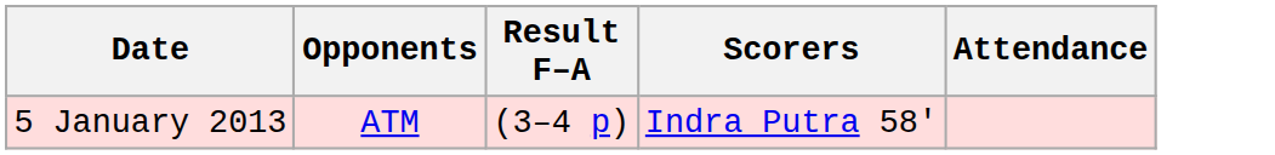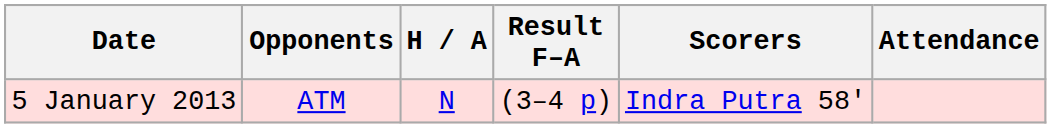 <table class="wikitable" style="text-align:center">
 <tr>
 <th>Date</th>
 <th>Opponents</th>
+<th>H / A</th>
 <th>Result<br>F–A</th>
 <th>Scorers</th>
 <th>Attendance</th>
 </tr>
 <tr bgcolor="#ffdddd">
 <td>5 January 2013</td>
 <td> <a href='#'>ATM</a></td>
+<td><a href='#'>N</a></td>
 <td> (3–4 <a href='#'>p</a>)</td>
 <td><a href='#'>Indra Putra</a> 58'</td>
 <td></td>
 </tr>
 </table>
